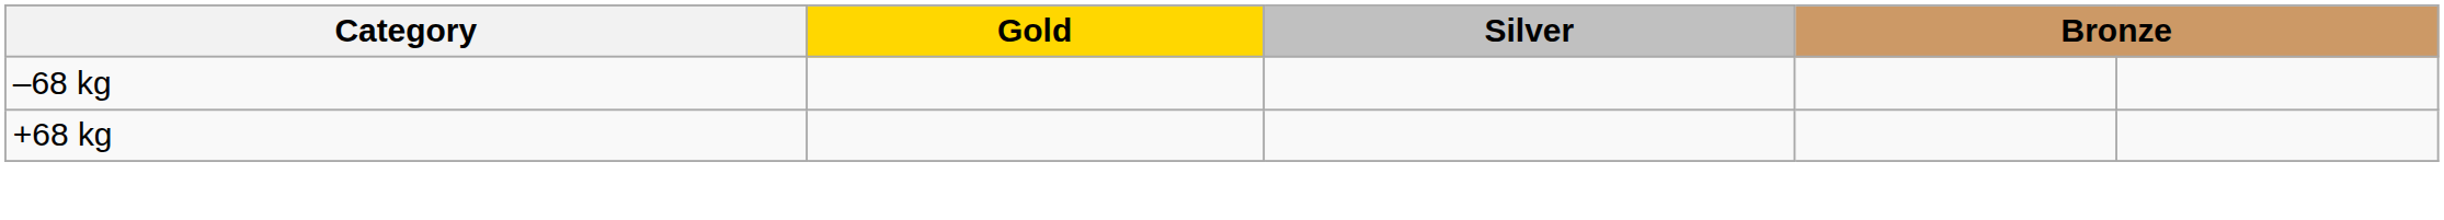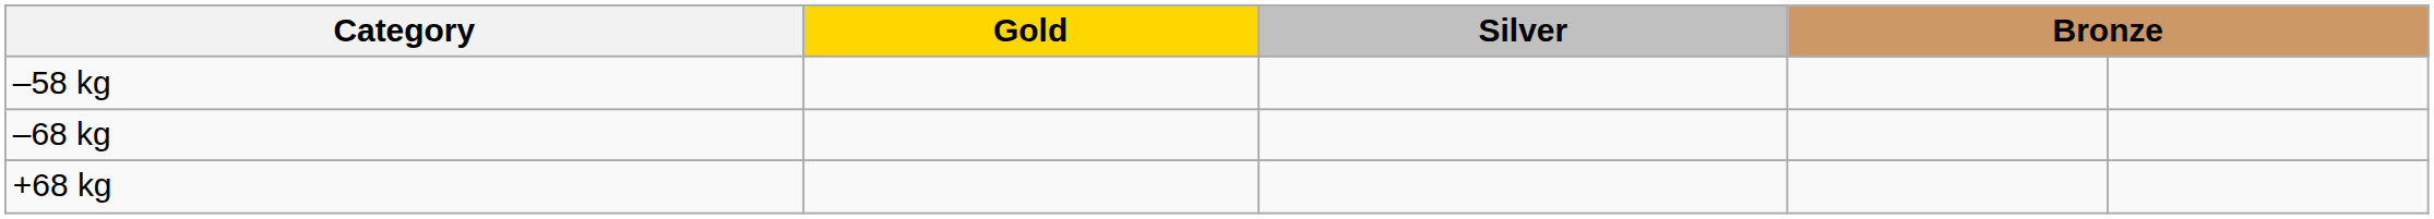 <table class="wikitable" style="width:75%;">
 <tr>
 <th>Category</th>
 <th style="background: gold">Gold</th>
 <th style="background: silver">Silver</th>
 <th style="background:#c96;" colspan="2">Bronze</th>
+</tr>
+<tr>
+<td>–58 kg</td>
+<td></td>
+<td></td>
+<td></td>
+<td></td>
 </tr>
 <tr>
 <td>–68 kg</td>
 <td></td>
 <td></td>
 <td></td>
 <td></td>
 </tr>
 <tr>
 <td>+68 kg</td>
 <td></td>
 <td></td>
 <td></td>
 <td></td>
 </tr>
 </table>
